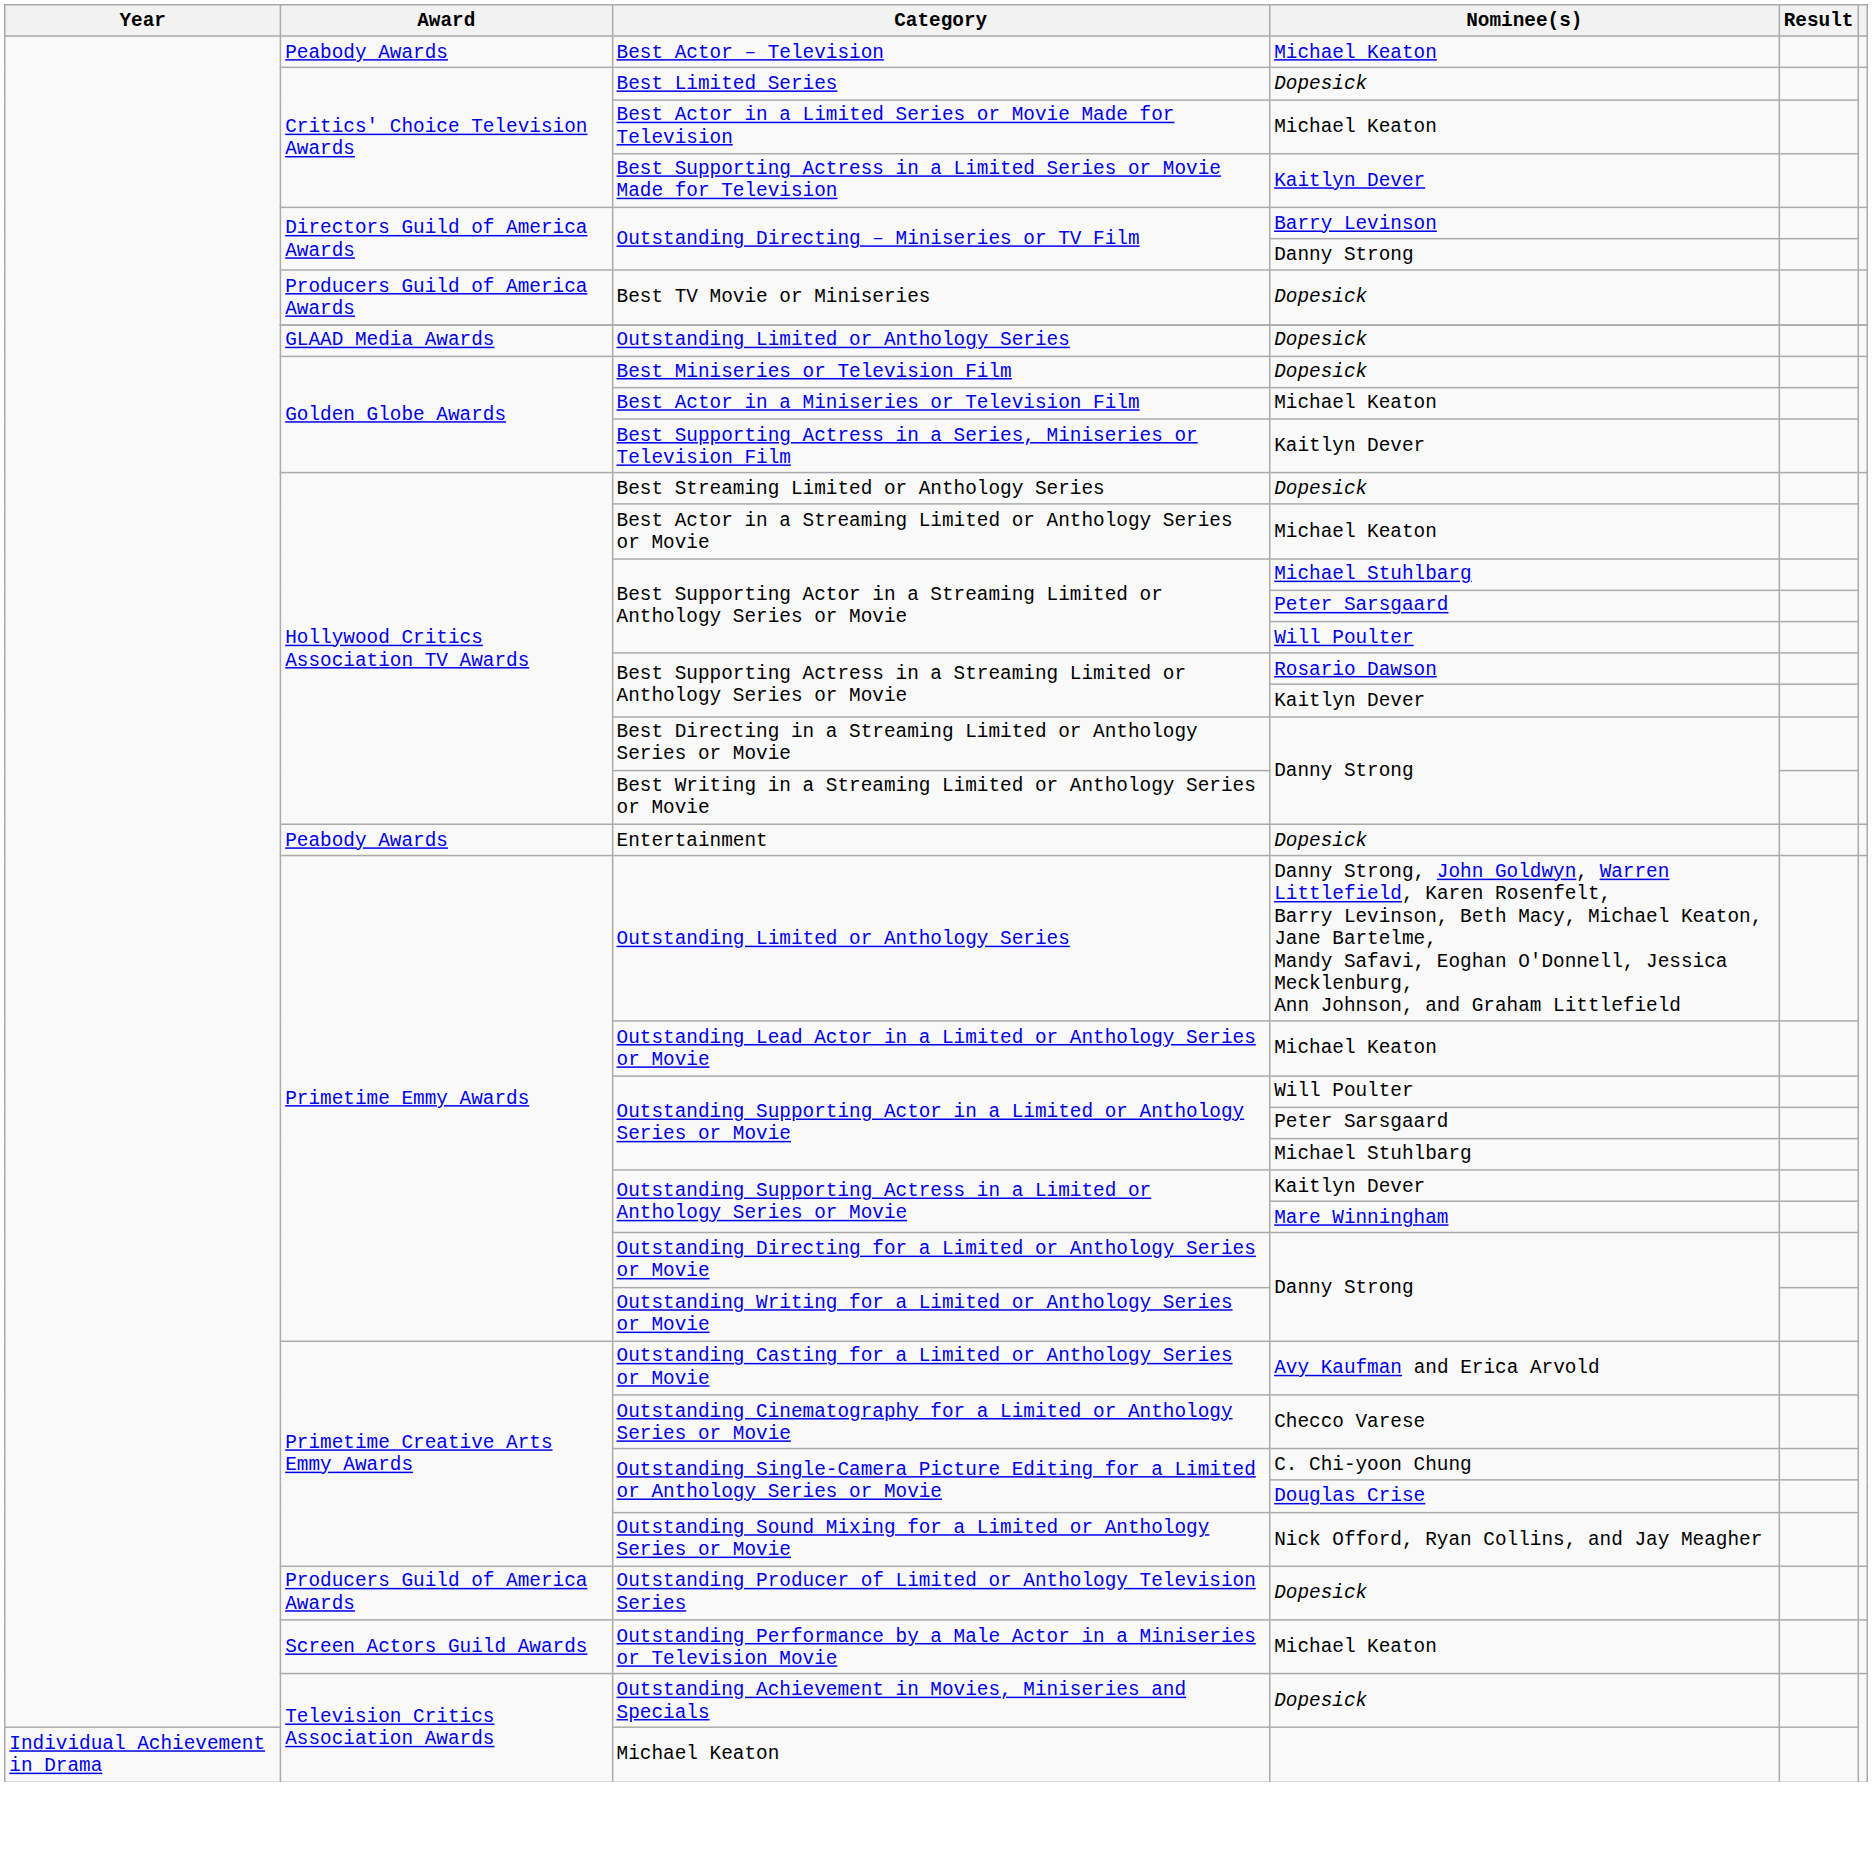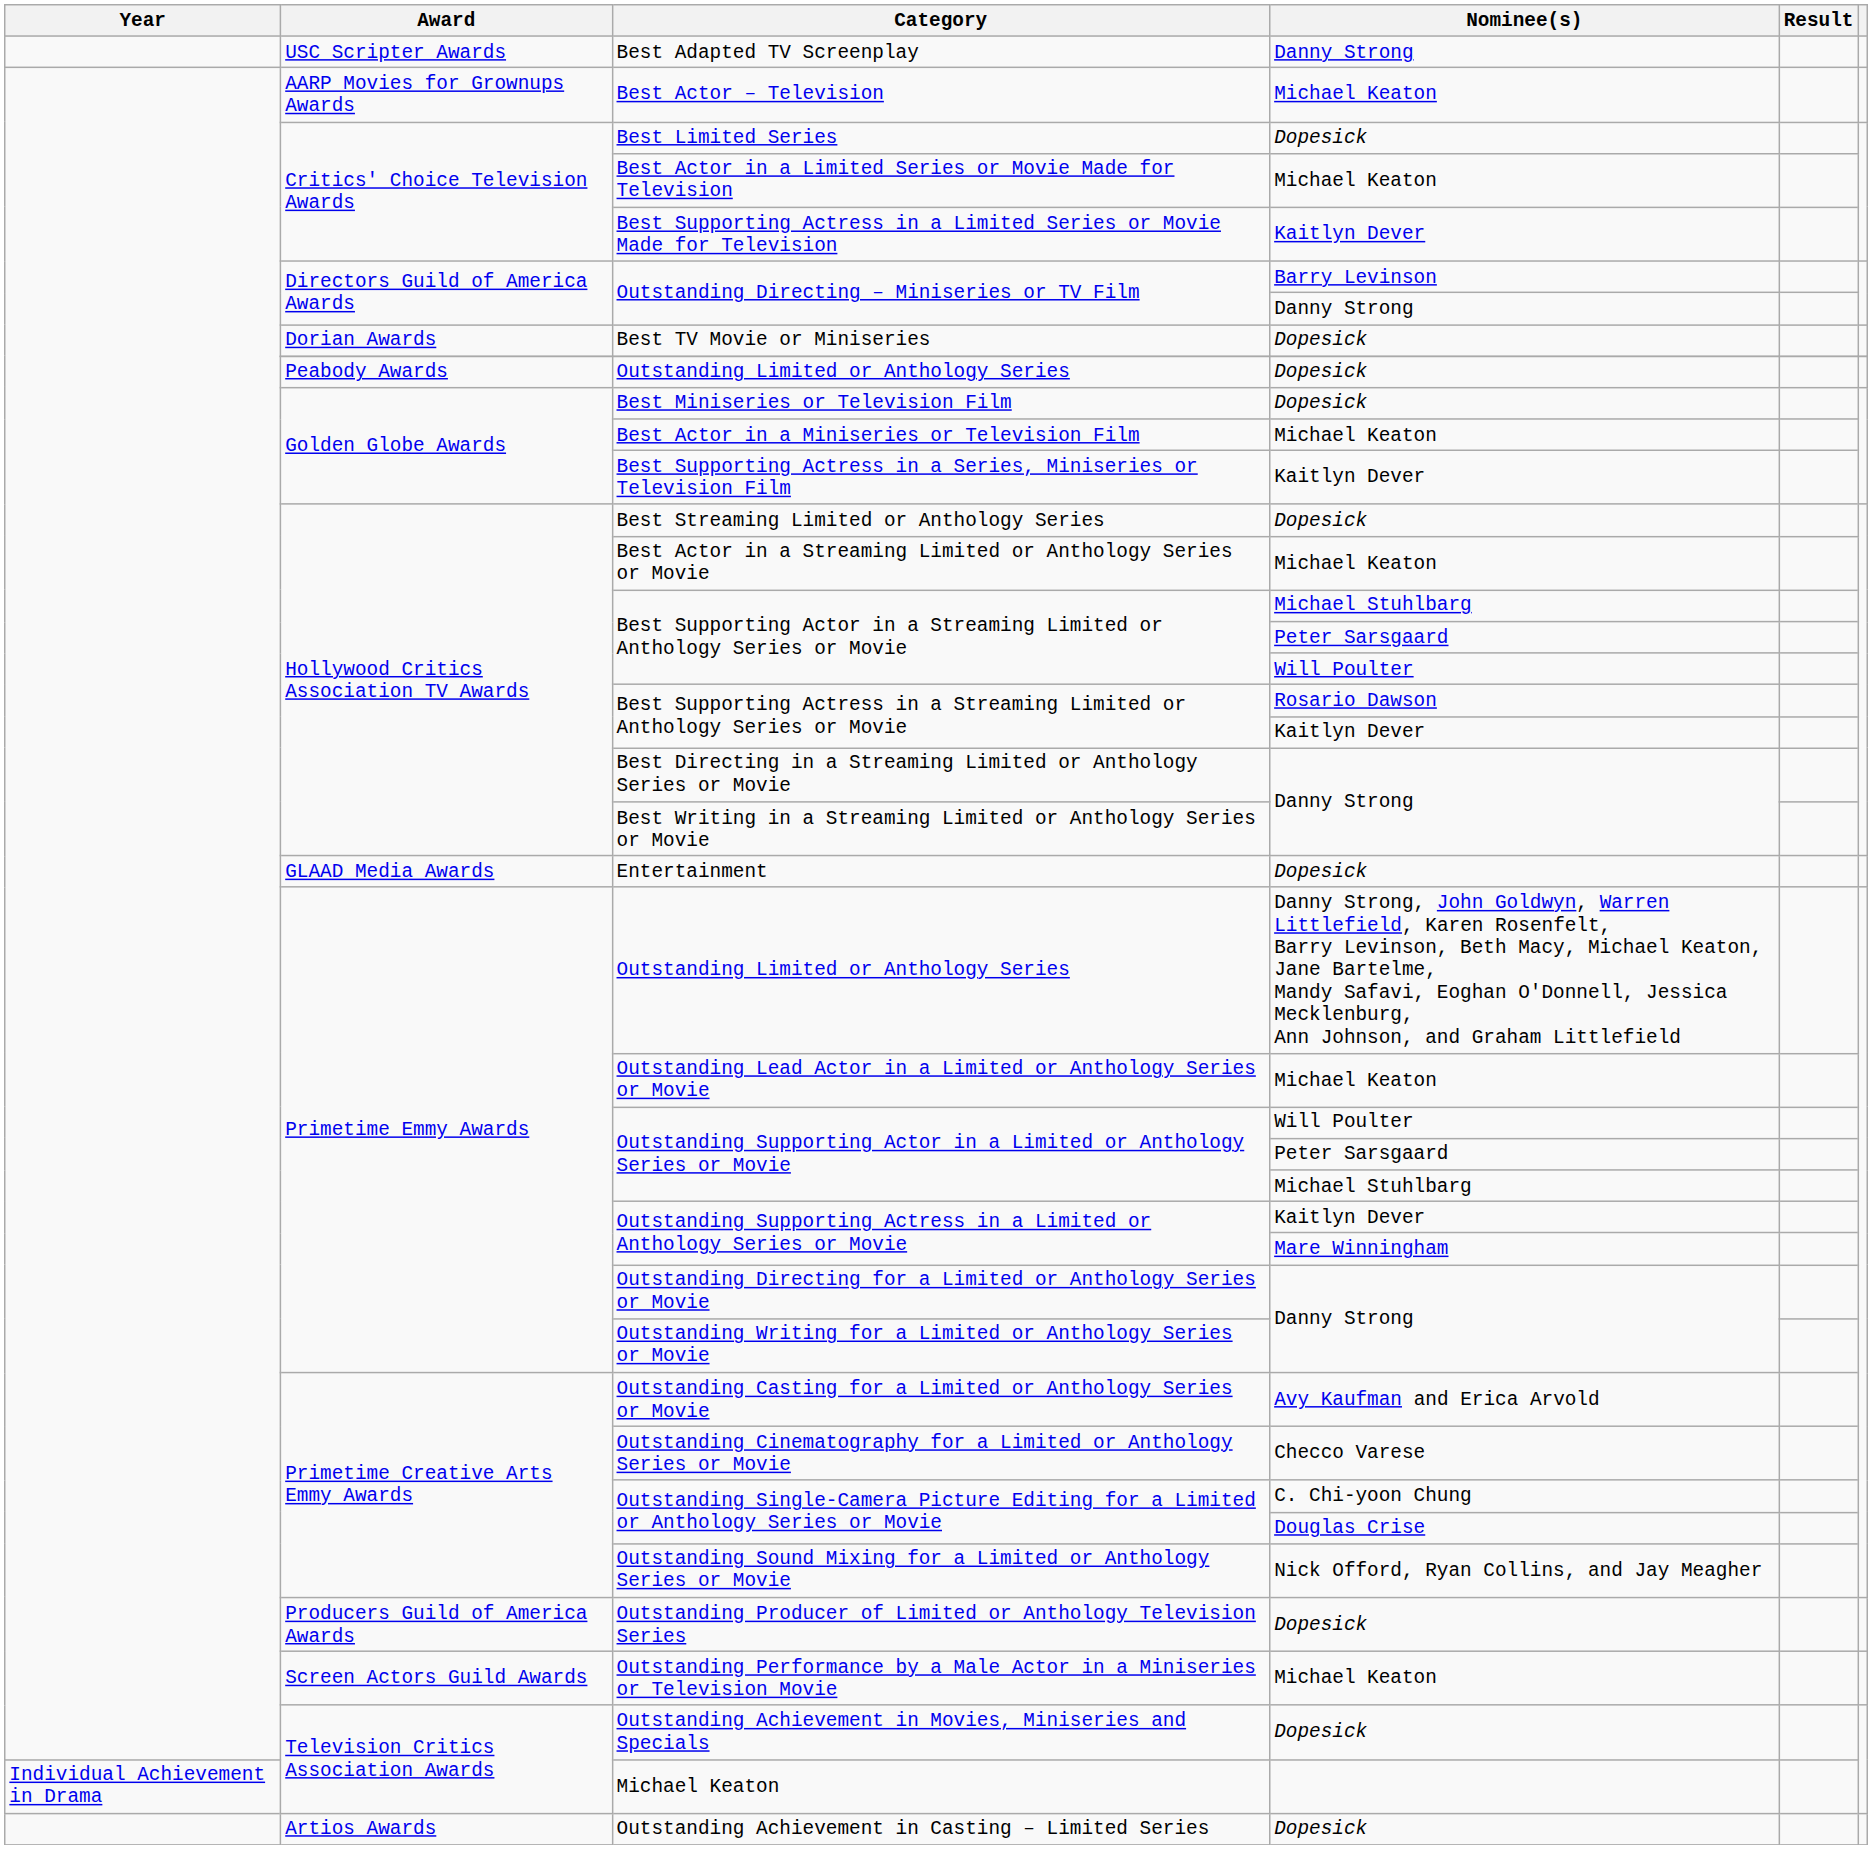 <table class="wikitable sortable">
 <tr>
 <th>Year</th>
 <th>Award</th>
 <th>Category</th>
 <th>Nominee(s)</th>
 <th>Result</th>
 <th></th>
 </tr>
 <tr>
+<td></td>
+<td><a href='#'>USC Scripter Awards</a></td>
+<td>Best Adapted TV Screenplay</td>
+<td><a href='#'>Danny Strong</a></td>
+<td></td>
+<td align="center"></td>
+</tr>
+<tr>
 <td rowspan="39"></td>
-<td><a href='#'>Peabody Awards</a></td>
+<td><a href='#'>AARP Movies for Grownups Awards</a></td>
 <td><a href='#'>Best Actor – Television</a></td>
 <td><a href='#'>Michael Keaton</a></td>
 <td></td>
 <td align="center"></td>
 </tr>
 <tr>
 <td rowspan="3"><a href='#'>Critics' Choice Television Awards</a></td>
 <td><a href='#'>Best Limited Series</a></td>
 <td><em>Dopesick</em></td>
 <td></td>
 <td align="center" rowspan="3"></td>
 </tr>
 <tr>
 <td><a href='#'>Best Actor in a Limited Series or Movie Made for Television</a></td>
 <td>Michael Keaton</td>
 <td></td>
 </tr>
 <tr>
 <td><a href='#'>Best Supporting Actress in a Limited Series or Movie Made for Television</a></td>
 <td><a href='#'>Kaitlyn Dever</a></td>
 <td></td>
 </tr>
 <tr>
 <td rowspan="2"><a href='#'>Directors Guild of America Awards</a></td>
 <td rowspan="2"><a href='#'>Outstanding Directing – Miniseries or TV Film</a></td>
 <td><a href='#'>Barry Levinson</a> </td>
 <td></td>
 <td align="center" rowspan="2"></td>
 </tr>
 <tr>
 <td>Danny Strong </td>
 <td></td>
 </tr>
 <tr>
-<td><a href='#'>Producers Guild of America Awards</a></td>
+<td><a href='#'>Dorian Awards</a></td>
 <td>Best TV Movie or Miniseries</td>
 <td><em>Dopesick</em></td>
 <td></td>
 <td align="center"></td>
 </tr>
 <tr>
 </tr>
 <tr>
-<td><a href='#'>GLAAD Media Awards</a></td>
+<td><a href='#'>Peabody Awards</a></td>
 <td><a href='#'>Outstanding Limited or Anthology Series</a></td>
 <td><em>Dopesick</em></td>
 <td></td>
 <td align="center"></td>
 </tr>
 <tr>
 <td rowspan="3"><a href='#'>Golden Globe Awards</a></td>
 <td><a href='#'>Best Miniseries or Television Film</a></td>
 <td><em>Dopesick</em></td>
 <td></td>
 <td align="center" rowspan="3"> <br> </td>
 </tr>
 <tr>
 <td><a href='#'>Best Actor in a Miniseries or Television Film</a></td>
 <td>Michael Keaton</td>
 <td></td>
 </tr>
 <tr>
 <td><a href='#'>Best Supporting Actress in a Series, Miniseries or Television Film</a></td>
 <td>Kaitlyn Dever</td>
 <td></td>
 </tr>
 <tr>
 <td rowspan="9"><a href='#'>Hollywood Critics Association TV Awards</a></td>
 <td>Best Streaming Limited or Anthology Series</td>
 <td><em>Dopesick</em></td>
 <td></td>
 <td align="center" rowspan="9"></td>
 </tr>
 <tr>
 <td>Best Actor in a Streaming Limited or Anthology Series or Movie</td>
 <td>Michael Keaton</td>
 <td></td>
 </tr>
 <tr>
 <td rowspan="3">Best Supporting Actor in a Streaming Limited or Anthology Series or Movie</td>
 <td><a href='#'>Michael Stuhlbarg</a></td>
 <td></td>
 </tr>
 <tr>
 <td><a href='#'>Peter Sarsgaard</a></td>
 <td></td>
 </tr>
 <tr>
 <td><a href='#'>Will Poulter</a></td>
 <td></td>
 </tr>
 <tr>
 <td rowspan="2">Best Supporting Actress in a Streaming Limited or Anthology Series or Movie</td>
 <td><a href='#'>Rosario Dawson</a></td>
 <td></td>
 </tr>
 <tr>
 <td>Kaitlyn Dever</td>
 <td></td>
 </tr>
 <tr>
 <td>Best Directing in a Streaming Limited or Anthology Series or Movie</td>
 <td rowspan="2">Danny Strong </td>
 <td></td>
 </tr>
 <tr>
 <td>Best Writing in a Streaming Limited or Anthology Series or Movie</td>
 <td></td>
 </tr>
 <tr>
-<td><a href='#'>Peabody Awards</a></td>
+<td><a href='#'>GLAAD Media Awards</a></td>
 <td>Entertainment</td>
 <td><em>Dopesick</em></td>
 <td></td>
 <td align="center"></td>
 </tr>
 <tr>
 <td rowspan="9"><a href='#'>Primetime Emmy Awards</a></td>
 <td><a href='#'>Outstanding Limited or Anthology Series</a></td>
 <td>Danny Strong, <a href='#'>John Goldwyn</a>, <a href='#'>Warren Littlefield</a>, Karen Rosenfelt, <br> Barry Levinson, Beth Macy, Michael Keaton, Jane Bartelme, <br> Mandy Safavi, Eoghan O'Donnell, Jessica Mecklenburg, <br> Ann Johnson, and Graham Littlefield</td>
 <td></td>
 <td align="center" rowspan="14"> <br> </td>
 </tr>
 <tr>
 <td><a href='#'>Outstanding Lead Actor in a Limited or Anthology Series or Movie</a></td>
 <td>Michael Keaton</td>
 <td></td>
 </tr>
 <tr>
 <td rowspan="3"><a href='#'>Outstanding Supporting Actor in a Limited or Anthology Series or Movie</a></td>
 <td>Will Poulter</td>
 <td></td>
 </tr>
 <tr>
 <td>Peter Sarsgaard</td>
 <td></td>
 </tr>
 <tr>
 <td>Michael Stuhlbarg</td>
 <td></td>
 </tr>
 <tr>
 <td rowspan="2"><a href='#'>Outstanding Supporting Actress in a Limited or Anthology Series or Movie</a></td>
 <td>Kaitlyn Dever</td>
 <td></td>
 </tr>
 <tr>
 <td><a href='#'>Mare Winningham</a></td>
 <td></td>
 </tr>
 <tr>
 <td><a href='#'>Outstanding Directing for a Limited or Anthology Series or Movie</a></td>
 <td rowspan="2">Danny Strong </td>
 <td></td>
 </tr>
 <tr>
 <td><a href='#'>Outstanding Writing for a Limited or Anthology Series or Movie</a></td>
 <td></td>
 </tr>
 <tr>
 <td rowspan="5"><a href='#'>Primetime Creative Arts Emmy Awards</a></td>
 <td><a href='#'>Outstanding Casting for a Limited or Anthology Series or Movie</a></td>
 <td><a href='#'>Avy Kaufman</a> and Erica Arvold</td>
 <td></td>
 </tr>
 <tr>
 <td><a href='#'>Outstanding Cinematography for a Limited or Anthology Series or Movie</a></td>
 <td>Checco Varese </td>
 <td></td>
 </tr>
 <tr>
 <td rowspan="2"><a href='#'>Outstanding Single-Camera Picture Editing for a Limited or Anthology Series or Movie</a></td>
 <td>C. Chi-yoon Chung </td>
 <td></td>
 </tr>
 <tr>
 <td><a href='#'>Douglas Crise</a> </td>
 <td></td>
 </tr>
 <tr>
 <td><a href='#'>Outstanding Sound Mixing for a Limited or Anthology Series or Movie</a></td>
 <td>Nick Offord, Ryan Collins, and Jay Meagher </td>
 <td></td>
 </tr>
 <tr>
 <td><a href='#'>Producers Guild of America Awards</a></td>
 <td><a href='#'>Outstanding Producer of Limited or Anthology Television Series</a></td>
 <td><em>Dopesick</em></td>
 <td></td>
 <td align="center"></td>
 </tr>
 <tr>
 <td><a href='#'>Screen Actors Guild Awards</a></td>
 <td><a href='#'>Outstanding Performance by a Male Actor in a Miniseries or Television Movie</a></td>
 <td>Michael Keaton</td>
 <td></td>
 <td align="center"></td>
 </tr>
 <tr>
 <td rowspan="2"><a href='#'>Television Critics Association Awards</a></td>
 <td><a href='#'>Outstanding Achievement in Movies, Miniseries and Specials</a></td>
 <td><em>Dopesick</em></td>
 <td></td>
 <td align="center" rowspan="2"></td>
 </tr>
 <tr>
 <td><a href='#'>Individual Achievement in Drama</a></td>
 <td>Michael Keaton</td>
 <td></td>
 </tr>
+<tr>
+<td></td>
+<td><a href='#'>Artios Awards</a></td>
+<td>Outstanding Achievement in Casting – Limited Series</td>
+<td><em>Dopesick</em></td>
+<td></td>
+<td align="center"></td>
+</tr>
 </table>
